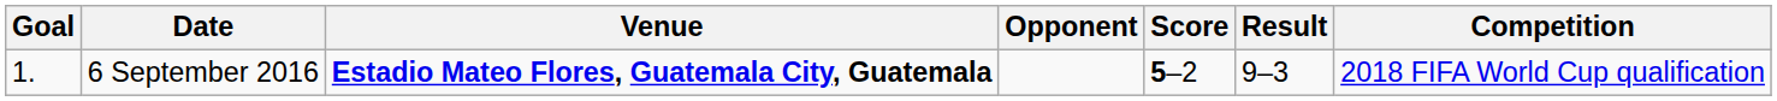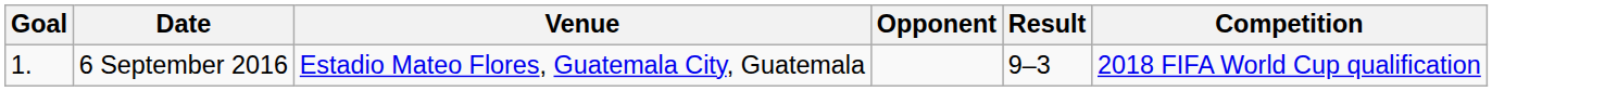 <table class="wikitable plainrowheaders sortable">
 <tr>
 <th>Goal</th>
 <th>Date</th>
 <th>Venue</th>
 <th>Opponent</th>
-<th>Score</th>
 <th>Result</th>
 <th>Competition</th>
 </tr>
 <tr>
 <td>1.</td>
 <td>6 September 2016</td>
-<td><strong><a href='#'>Estadio Mateo Flores</a>, <a href='#'>Guatemala City</a>, Guatemala</strong></td>
+<td><a href='#'>Estadio Mateo Flores</a>, <a href='#'>Guatemala City</a>, Guatemala</td>
 <td></td>
-<td><strong>5</strong>–2</td>
 <td>9–3</td>
 <td><a href='#'>2018 FIFA World Cup qualification</a></td>
 </tr>
 </table>
